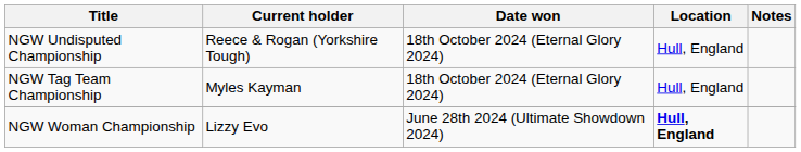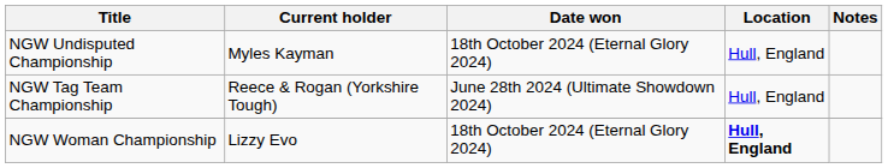 <table class="wikitable sortable">
 <tr>
 <th>Title</th>
 <th>Current holder</th>
 <th>Date won</th>
 <th>Location</th>
 <th>Notes</th>
 </tr>
 <tr>
 <td>NGW Undisputed Championship</td>
-<td>Reece & Rogan (Yorkshire Tough) <br><small></small></td>
+<td>Myles Kayman</td>
 <td>18th October 2024 (Eternal Glory 2024)</td>
 <td><a href='#'>Hull</a>, England</td>
 <td></td>
 </tr>
 <tr>
 <td>NGW Tag Team Championship</td>
-<td>Myles Kayman</td>
-<td>18th October 2024 (Eternal Glory 2024)</td>
+<td>Reece & Rogan (Yorkshire Tough) <br><small></small></td>
+<td>June 28th 2024 (Ultimate Showdown 2024)</td>
 <td><a href='#'>Hull</a>, England</td>
 <td></td>
 </tr>
 <tr>
 </tr>
 <tr>
 <td>NGW Woman Championship</td>
 <td>Lizzy Evo</td>
-<td>June 28th 2024 (Ultimate Showdown 2024)</td>
+<td>18th October 2024 (Eternal Glory 2024)</td>
 <td><strong><a href='#'>Hull</a>, England</strong></td>
 <td></td>
 </tr>
 </table>
